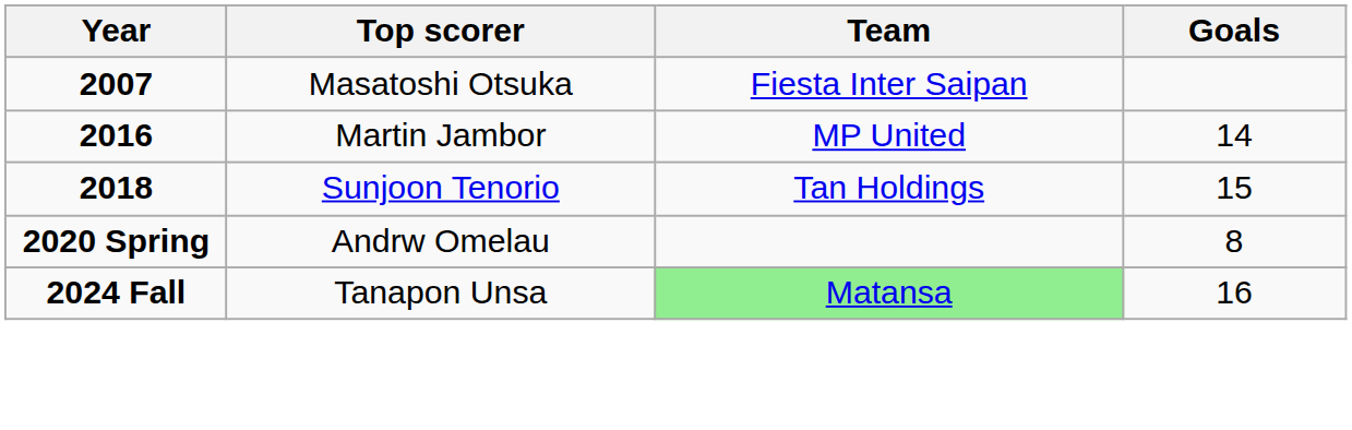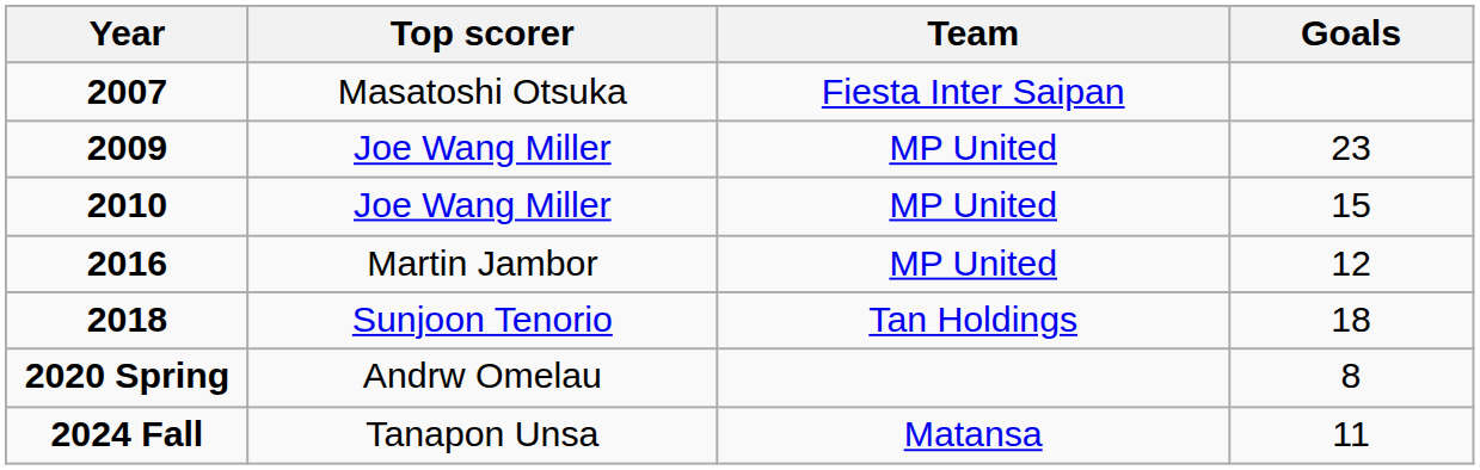 <table class="wikitable" style="text-align:center;">
 <tr>
 <th width="100">Year</th>
 <th width="200">Top scorer</th>
 <th width="220">Team</th>
 <th width="100">Goals</th>
 </tr>
 <tr>
 <td><strong>2007</strong></td>
 <td> Masatoshi Otsuka</td>
 <td><a href='#'>Fiesta Inter Saipan</a></td>
 <td></td>
 </tr>
 <tr>
+<td><strong>2009</strong></td>
+<td> <a href='#'>Joe Wang Miller</a></td>
+<td><a href='#'>MP United</a></td>
+<td>23</td>
+</tr>
+<tr>
+<td><strong>2010</strong></td>
+<td> <a href='#'>Joe Wang Miller</a></td>
+<td><a href='#'>MP United</a></td>
+<td>15</td>
+</tr>
+<tr>
 <td><strong>2016</strong></td>
 <td> Martin Jambor</td>
 <td><a href='#'>MP United</a></td>
-<td>14</td>
+<td>12</td>
 </tr>
 <tr>
 <td><strong>2018</strong></td>
 <td> <a href='#'>Sunjoon Tenorio</a></td>
 <td><a href='#'>Tan Holdings</a></td>
-<td>15</td>
+<td>18</td>
 </tr>
 <tr>
 <td><strong>2020 Spring</strong></td>
 <td> Andrw Omelau</td>
 <td></td>
 <td>8</td>
 </tr>
 <tr>
 <td><strong>2024 Fall</strong></td>
 <td> Tanapon Unsa</td>
-<td style="background: lightgreen;"><a href='#'>Matansa</a></td>
-<td>16</td>
+<td><a href='#'>Matansa</a></td>
+<td>11</td>
 </tr>
 </table>
